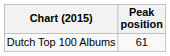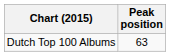 <table class="wikitable">
 <tr>
 <th>Chart (2015)</th>
 <th>Peak<br>position</th>
 </tr>
 <tr>
 <td>Dutch Top 100 Albums</td>
-<td align="center">61</td>
+<td align="center">63</td>
 </tr>
 </table>
